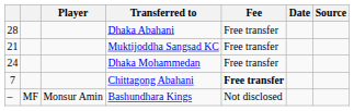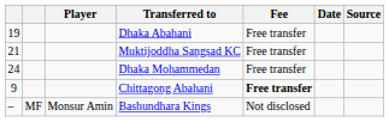 <table class="wikitable plainrowheaders sortable">
 <tr>
 <th></th>
 <th></th>
 <th>Player</th>
 <th>Transferred to</th>
 <th>Fee</th>
 <th>Date</th>
 <th>Source</th>
 </tr>
 <tr>
-<td align=center>28</td>
+<td align=center>19</td>
 <td align=center></td>
 <td></td>
 <td> <a href='#'>Dhaka Abahani</a></td>
 <td>Free transfer</td>
 <td></td>
 <td></td>
 </tr>
 <tr>
 <td align=center>21</td>
 <td align=center></td>
 <td></td>
 <td> <a href='#'>Muktijoddha Sangsad KC</a></td>
 <td>Free transfer</td>
 <td></td>
 <td></td>
 </tr>
 <tr>
 <td align=center>24</td>
 <td align=center></td>
 <td></td>
 <td> <a href='#'>Dhaka Mohammedan</a></td>
 <td>Free transfer</td>
 <td></td>
 <td></td>
 </tr>
 <tr>
-<td align=center>7</td>
+<td align=center>9</td>
 <td align=center></td>
 <td></td>
 <td> <a href='#'>Chittagong Abahani</a></td>
 <td><strong>Free transfer</strong></td>
 <td></td>
 <td></td>
 </tr>
 <tr>
 <td>–</td>
 <td>MF</td>
 <td> Monsur Amin</td>
 <td> <a href='#'>Bashundhara Kings</a></td>
 <td>Not disclosed</td>
 <td></td>
 <td></td>
 </tr>
 </table>
